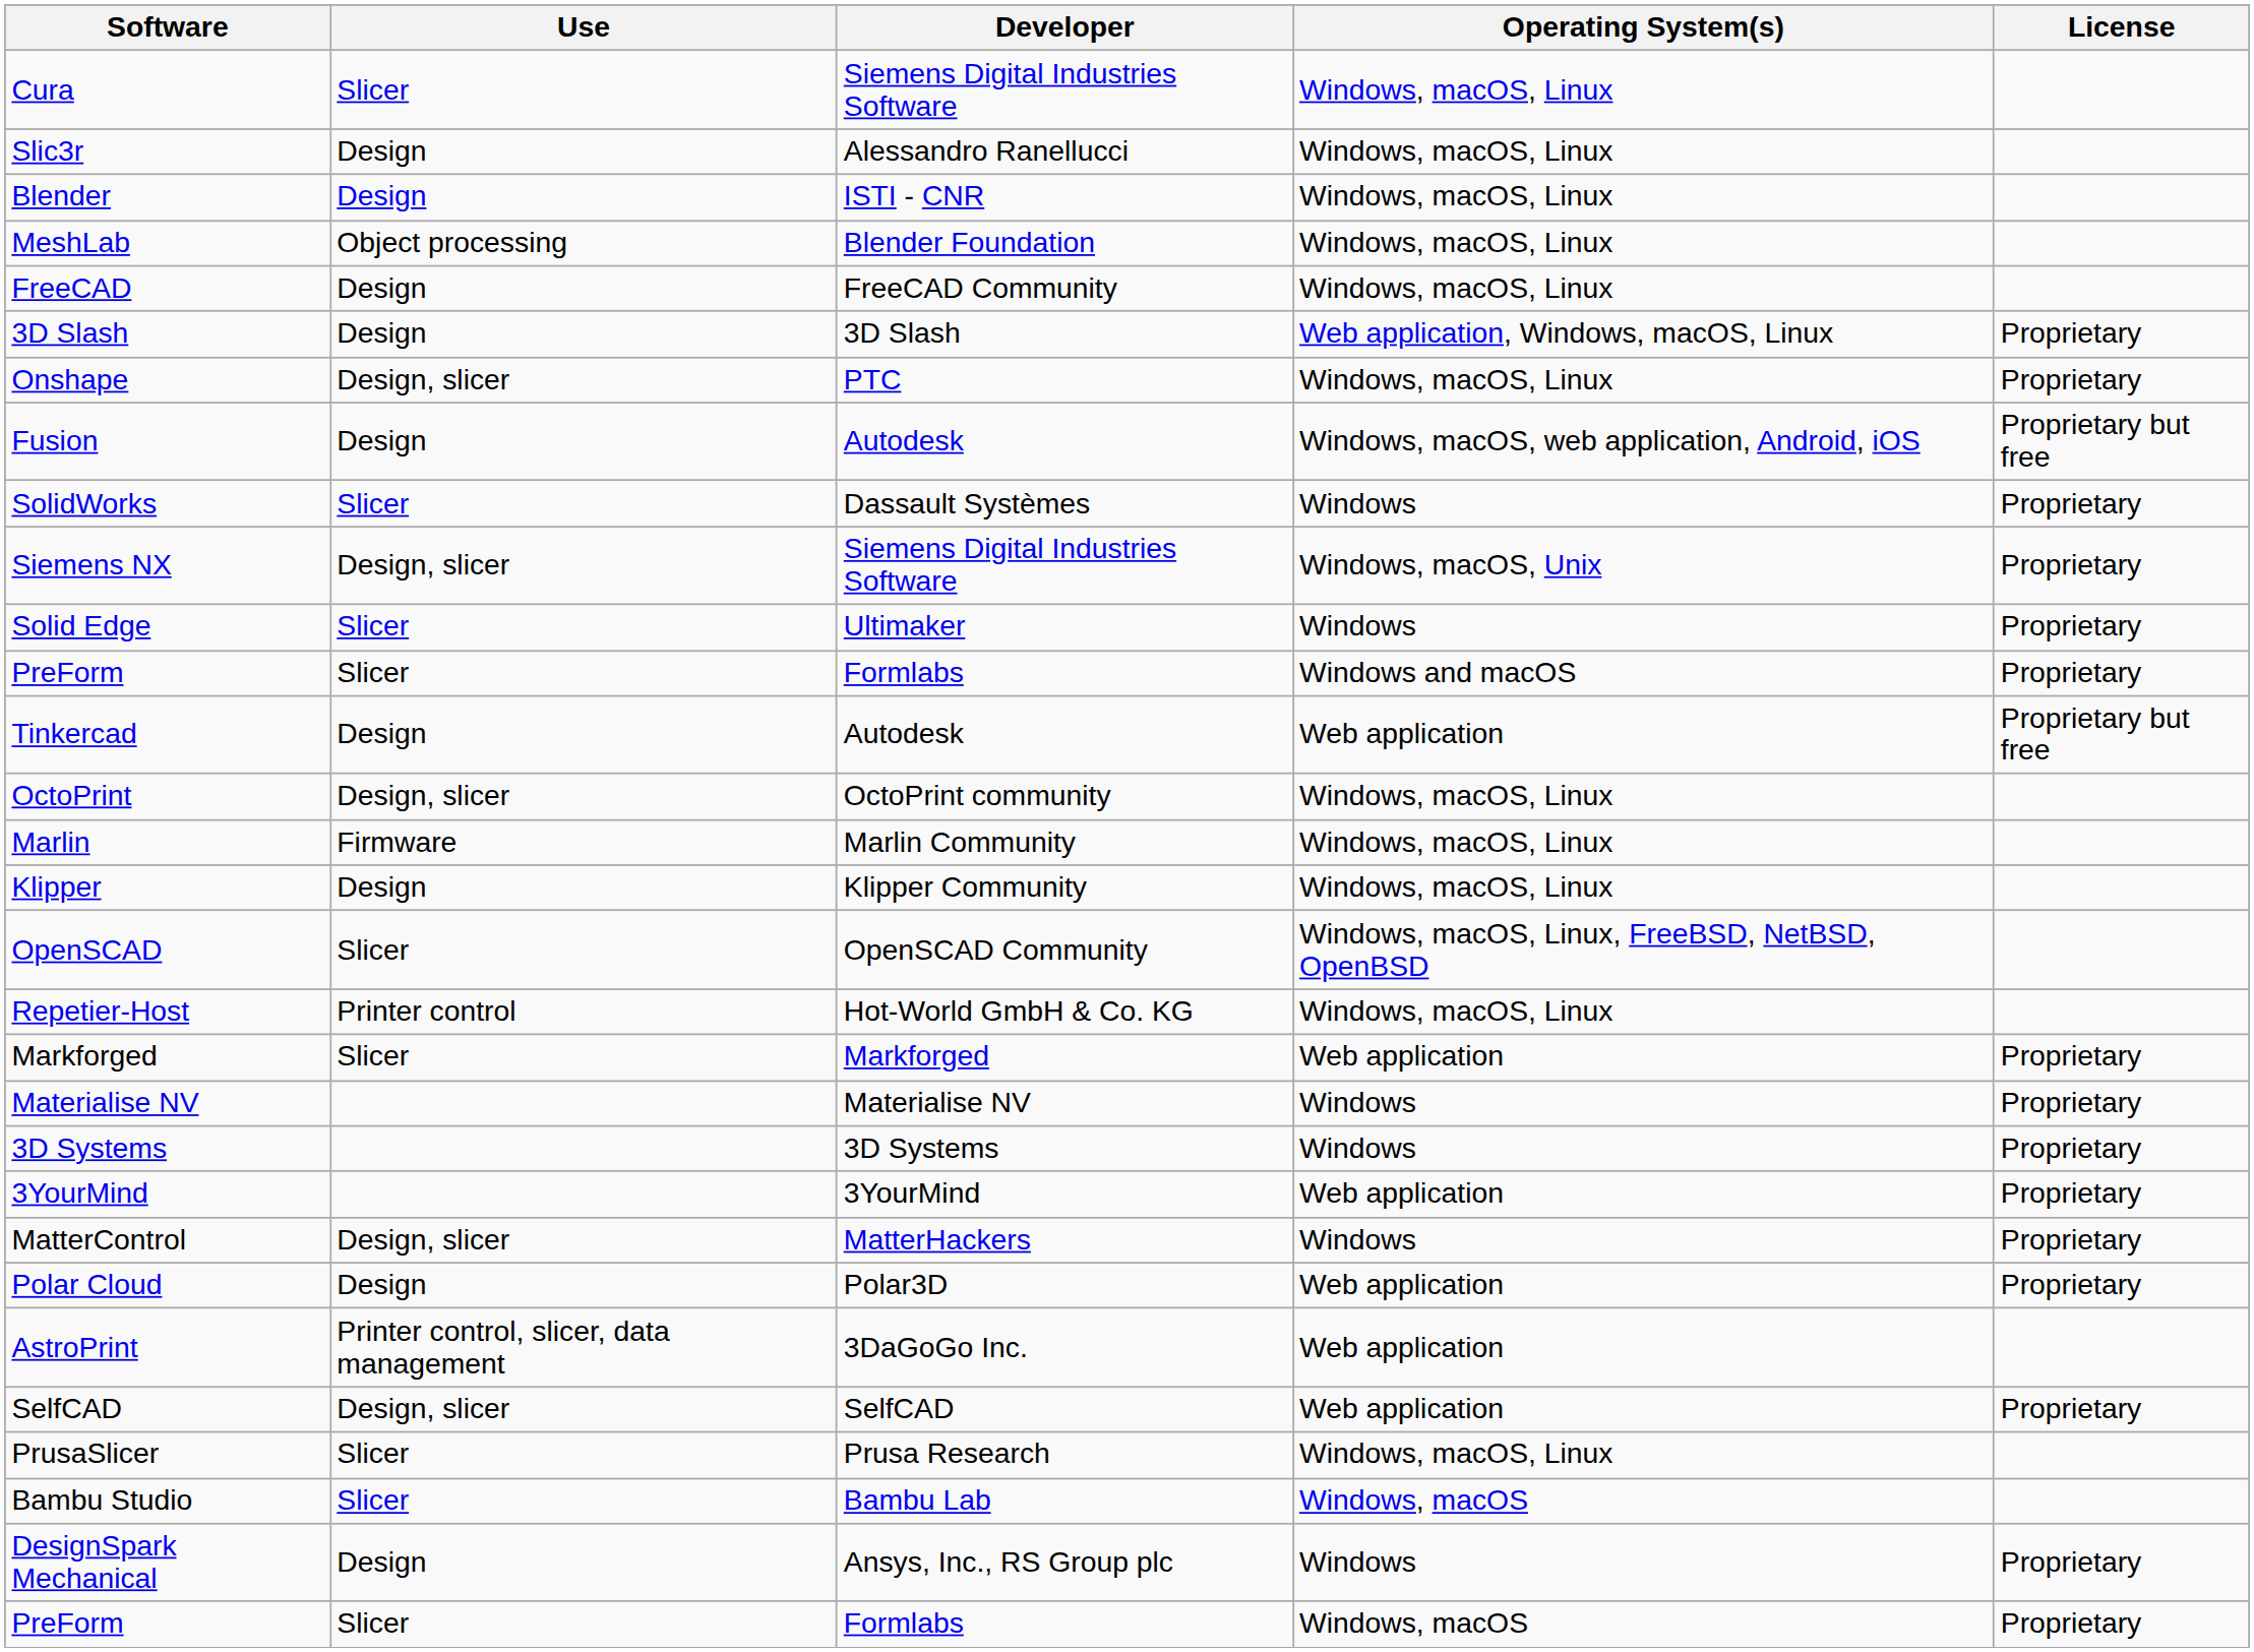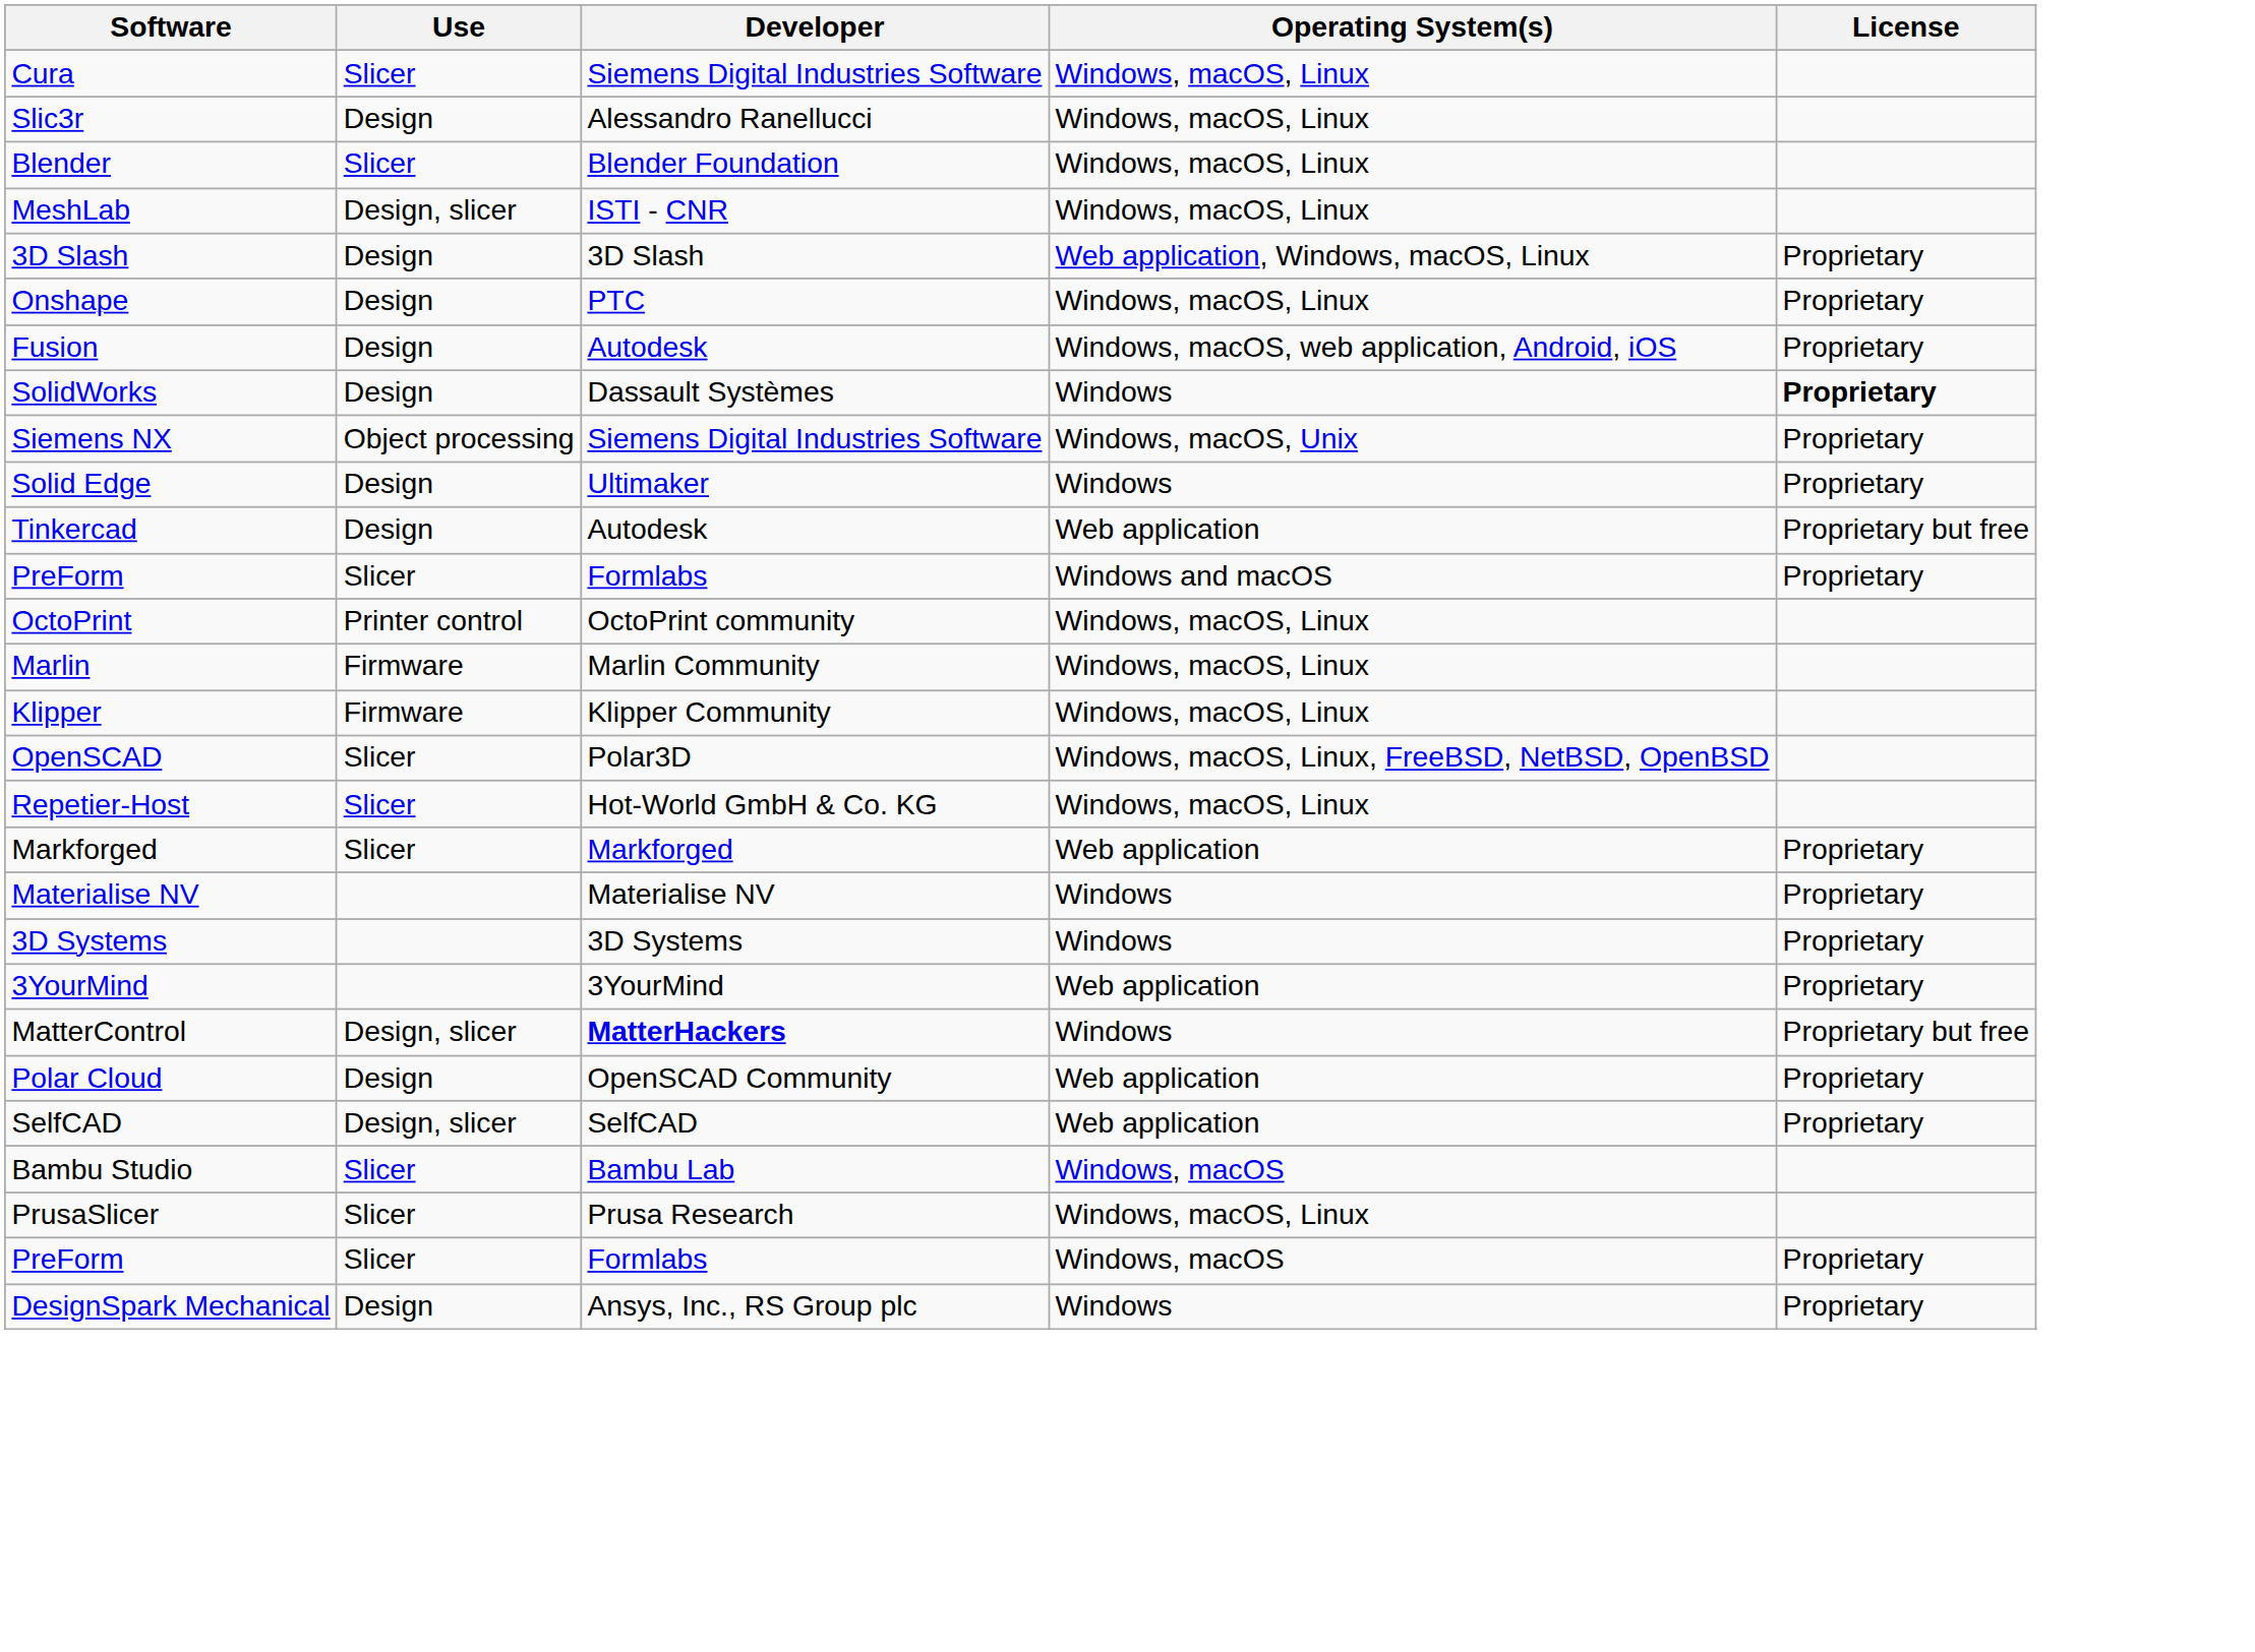 <table class="wikitable sortable">
 <tr>
 <th>Software</th>
 <th>Use</th>
 <th>Developer</th>
 <th>Operating System(s)</th>
 <th>License</th>
 </tr>
 <tr>
 <td><a href='#'>Cura</a></td>
 <td><a href='#'>Slicer</a></td>
 <td><a href='#'>Siemens Digital Industries Software</a></td>
 <td><a href='#'>Windows</a>, <a href='#'>macOS</a>, <a href='#'>Linux</a></td>
 <td></td>
 </tr>
 <tr>
 <td><a href='#'>Slic3r</a></td>
 <td>Design</td>
 <td>Alessandro Ranellucci</td>
 <td>Windows, macOS, Linux</td>
 <td></td>
 </tr>
 <tr>
 <td><a href='#'>Blender</a></td>
-<td><a href='#'>Design</a></td>
-<td><a href='#'>ISTI</a> - <a href='#'>CNR</a></td>
+<td><a href='#'>Slicer</a></td>
+<td><a href='#'>Blender Foundation</a></td>
 <td>Windows, macOS, Linux</td>
 <td></td>
 </tr>
 <tr>
 <td><a href='#'>MeshLab</a></td>
-<td>Object processing</td>
-<td><a href='#'>Blender Foundation</a></td>
-<td>Windows, macOS, Linux</td>
-<td></td>
-</tr>
-<tr>
-<td><a href='#'>FreeCAD</a></td>
-<td>Design</td>
-<td>FreeCAD Community</td>
+<td>Design, slicer</td>
+<td><a href='#'>ISTI</a> - <a href='#'>CNR</a></td>
 <td>Windows, macOS, Linux</td>
 <td></td>
 </tr>
 <tr>
 <td><a href='#'>3D Slash</a></td>
 <td>Design</td>
 <td>3D Slash</td>
 <td><a href='#'>Web application</a>, Windows, macOS, Linux</td>
 <td>Proprietary</td>
 </tr>
 <tr>
 <td><a href='#'>Onshape</a></td>
-<td>Design, slicer</td>
+<td>Design</td>
 <td><a href='#'>PTC</a></td>
 <td>Windows, macOS, Linux</td>
 <td>Proprietary</td>
 </tr>
 <tr>
 <td><a href='#'>Fusion</a></td>
 <td>Design</td>
 <td><a href='#'>Autodesk</a></td>
 <td>Windows, macOS, web application, <a href='#'>Android</a>, <a href='#'>iOS</a></td>
-<td>Proprietary but free</td>
+<td>Proprietary</td>
 </tr>
 <tr>
 <td><a href='#'>SolidWorks</a></td>
-<td><a href='#'>Slicer</a></td>
+<td>Design</td>
 <td>Dassault Systèmes</td>
 <td>Windows</td>
-<td>Proprietary</td>
+<td><strong>Proprietary</strong></td>
 </tr>
 <tr>
 <td><a href='#'>Siemens NX</a></td>
-<td>Design, slicer</td>
+<td>Object processing</td>
 <td><a href='#'>Siemens Digital Industries Software</a></td>
 <td>Windows, macOS, <a href='#'>Unix</a></td>
 <td>Proprietary</td>
 </tr>
 <tr>
 <td><a href='#'>Solid Edge</a></td>
-<td><a href='#'>Slicer</a></td>
+<td>Design</td>
 <td><a href='#'>Ultimaker</a></td>
 <td>Windows</td>
-<td>Proprietary</td>
-</tr>
-<tr>
-<td><a href='#'>PreForm</a></td>
-<td>Slicer</td>
-<td><a href='#'>Formlabs</a></td>
-<td>Windows and macOS</td>
 <td>Proprietary</td>
 </tr>
 <tr>
 <td><a href='#'>Tinkercad</a></td>
 <td>Design</td>
 <td>Autodesk</td>
 <td>Web application</td>
 <td>Proprietary but free</td>
 </tr>
 <tr>
+<td><a href='#'>PreForm</a></td>
+<td>Slicer</td>
+<td><a href='#'>Formlabs</a></td>
+<td>Windows and macOS</td>
+<td>Proprietary</td>
+</tr>
+<tr>
 <td><a href='#'>OctoPrint</a></td>
-<td>Design, slicer</td>
+<td>Printer control</td>
 <td>OctoPrint community</td>
 <td>Windows, macOS, Linux</td>
 <td></td>
 </tr>
 <tr>
 <td><a href='#'>Marlin</a></td>
 <td>Firmware</td>
 <td>Marlin Community</td>
 <td>Windows, macOS, Linux</td>
 <td></td>
 </tr>
 <tr>
 <td><a href='#'>Klipper</a></td>
-<td>Design</td>
+<td>Firmware</td>
 <td>Klipper Community</td>
 <td>Windows, macOS, Linux</td>
 <td></td>
 </tr>
 <tr>
 <td><a href='#'>OpenSCAD</a></td>
 <td>Slicer</td>
-<td>OpenSCAD Community</td>
+<td>Polar3D</td>
 <td>Windows, macOS, Linux, <a href='#'>FreeBSD</a>, <a href='#'>NetBSD</a>, <a href='#'>OpenBSD</a></td>
 <td></td>
 </tr>
 <tr>
 <td><a href='#'>Repetier-Host</a></td>
-<td>Printer control</td>
+<td><a href='#'>Slicer</a></td>
 <td>Hot-World GmbH & Co. KG</td>
 <td>Windows, macOS, Linux</td>
 <td></td>
 </tr>
 <tr>
 <td>Markforged</td>
 <td>Slicer</td>
 <td><a href='#'>Markforged</a></td>
 <td>Web application</td>
 <td>Proprietary</td>
 </tr>
 <tr>
 <td><a href='#'>Materialise NV</a></td>
 <td></td>
 <td>Materialise NV</td>
 <td>Windows</td>
 <td>Proprietary</td>
 </tr>
 <tr>
 <td><a href='#'>3D Systems</a></td>
 <td></td>
 <td>3D Systems</td>
 <td>Windows</td>
 <td>Proprietary</td>
 </tr>
 <tr>
 <td><a href='#'>3YourMind</a></td>
 <td></td>
 <td>3YourMind</td>
 <td>Web application</td>
 <td>Proprietary</td>
 </tr>
 <tr>
 <td>MatterControl</td>
 <td>Design, slicer</td>
-<td><a href='#'>MatterHackers</a></td>
+<td><strong><a href='#'>MatterHackers</a></strong></td>
 <td>Windows</td>
-<td>Proprietary</td>
+<td>Proprietary but free</td>
 </tr>
 <tr>
 <td><a href='#'>Polar Cloud</a></td>
 <td>Design</td>
-<td>Polar3D</td>
+<td>OpenSCAD Community</td>
 <td>Web application</td>
 <td>Proprietary</td>
-</tr>
-<tr>
-<td><a href='#'>AstroPrint</a></td>
-<td>Printer control, slicer, data management</td>
-<td>3DaGoGo Inc.</td>
-<td>Web application</td>
-<td></td>
 </tr>
 <tr>
 <td>SelfCAD</td>
 <td>Design, slicer</td>
 <td>SelfCAD</td>
 <td>Web application</td>
 <td>Proprietary</td>
 </tr>
 <tr>
+<td>Bambu Studio</td>
+<td><a href='#'>Slicer</a></td>
+<td><a href='#'>Bambu Lab</a></td>
+<td><a href='#'>Windows</a>, <a href='#'>macOS</a></td>
+<td></td>
+</tr>
+<tr>
 <td>PrusaSlicer</td>
 <td>Slicer</td>
 <td>Prusa Research</td>
 <td>Windows, macOS, Linux</td>
 <td></td>
 </tr>
 <tr>
-<td>Bambu Studio</td>
-<td><a href='#'>Slicer</a></td>
-<td><a href='#'>Bambu Lab</a></td>
-<td><a href='#'>Windows</a>, <a href='#'>macOS</a></td>
-<td></td>
+<td><a href='#'>PreForm</a></td>
+<td>Slicer</td>
+<td><a href='#'>Formlabs</a></td>
+<td>Windows, macOS</td>
+<td>Proprietary</td>
 </tr>
 <tr>
 <td><a href='#'>DesignSpark Mechanical</a></td>
 <td>Design</td>
 <td>Ansys, Inc., RS Group plc</td>
 <td>Windows</td>
 <td>Proprietary</td>
 </tr>
 <tr>
-<td><a href='#'>PreForm</a></td>
-<td>Slicer</td>
-<td><a href='#'>Formlabs</a></td>
-<td>Windows, macOS</td>
-<td>Proprietary</td>
-</tr>
-<tr>
 </tr>
 </table>
